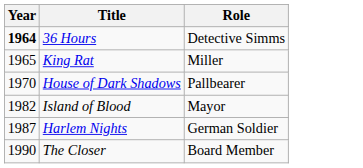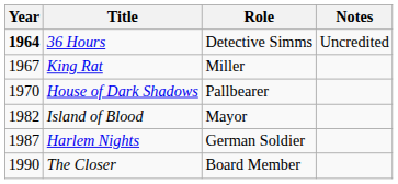 <table class="wikitable sortable">
 <tr>
 <th>Year</th>
 <th>Title</th>
 <th>Role</th>
+<th>Notes</th>
 </tr>
 <tr>
 <td><strong>1964</strong></td>
 <td><a href='#'><em>36 Hours</em></a></td>
 <td>Detective Simms</td>
+<td>Uncredited</td>
 </tr>
 <tr>
-<td>1965</td>
+<td>1967</td>
 <td><a href='#'><em>King Rat</em></a></td>
 <td>Miller</td>
+<td></td>
 </tr>
 <tr>
 <td>1970</td>
 <td><em><a href='#'>House of Dark Shadows</a></em></td>
 <td>Pallbearer</td>
+<td></td>
 </tr>
 <tr>
 <td>1982</td>
 <td><em>Island of Blood</em></td>
 <td>Mayor</td>
+<td></td>
 </tr>
 <tr>
 <td>1987</td>
 <td><em><a href='#'>Harlem Nights</a></em></td>
 <td>German Soldier</td>
+<td></td>
 </tr>
 <tr>
 <td>1990</td>
 <td><em>The Closer</em></td>
 <td>Board Member</td>
+<td></td>
 </tr>
 </table>
